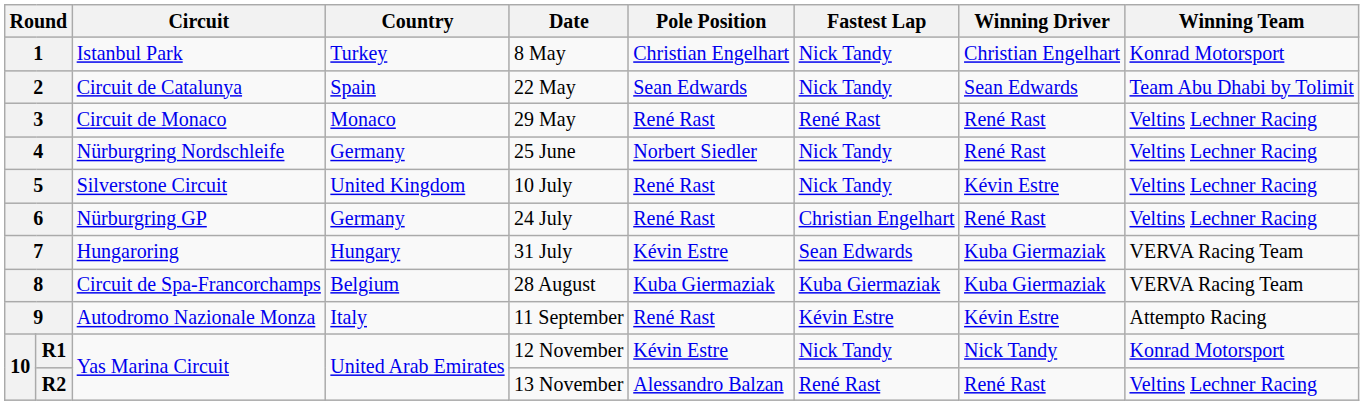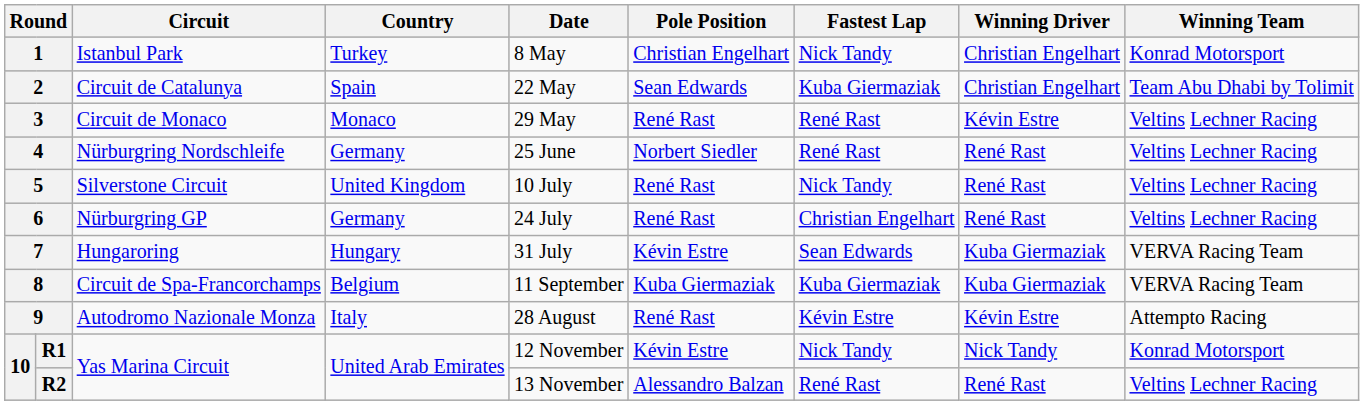 <table class="wikitable" style="font-size: 85%">
 <tr>
 <th colspan=2>Round</th>
 <th>Circuit</th>
 <th>Country</th>
 <th>Date</th>
 <th>Pole Position</th>
 <th>Fastest Lap</th>
 <th>Winning Driver</th>
 <th>Winning Team</th>
 </tr>
 <tr>
 <th colspan=2>1</th>
 <td> <a href='#'>Istanbul Park</a></td>
 <td><a href='#'>Turkey</a></td>
 <td>8 May</td>
 <td> <a href='#'>Christian Engelhart</a></td>
 <td> <a href='#'>Nick Tandy</a></td>
 <td> <a href='#'>Christian Engelhart</a></td>
 <td> <a href='#'>Konrad Motorsport</a></td>
 </tr>
 <tr>
 <th colspan=2>2</th>
 <td> <a href='#'>Circuit de Catalunya</a></td>
 <td><a href='#'>Spain</a></td>
 <td>22 May</td>
 <td> <a href='#'>Sean Edwards</a></td>
-<td> <a href='#'>Nick Tandy</a></td>
-<td> <a href='#'>Sean Edwards</a></td>
+<td> <a href='#'>Kuba Giermaziak</a></td>
+<td> <a href='#'>Christian Engelhart</a></td>
 <td> <a href='#'>Team Abu Dhabi by Tolimit</a></td>
 </tr>
 <tr>
 <th colspan=2>3</th>
 <td> <a href='#'>Circuit de Monaco</a></td>
 <td><a href='#'>Monaco</a></td>
 <td>29 May</td>
 <td> <a href='#'>René Rast</a></td>
 <td> <a href='#'>René Rast</a></td>
-<td> <a href='#'>René Rast</a></td>
+<td> <a href='#'>Kévin Estre</a></td>
 <td> <a href='#'>Veltins</a> <a href='#'>Lechner Racing</a></td>
 </tr>
 <tr>
 <th colspan=2>4</th>
 <td> <a href='#'>Nürburgring Nordschleife</a></td>
 <td><a href='#'>Germany</a></td>
 <td>25 June</td>
 <td> <a href='#'>Norbert Siedler</a></td>
-<td> <a href='#'>Nick Tandy</a></td>
+<td> <a href='#'>René Rast</a></td>
 <td> <a href='#'>René Rast</a></td>
 <td> <a href='#'>Veltins</a> <a href='#'>Lechner Racing</a></td>
 </tr>
 <tr>
 <th colspan=2>5</th>
 <td> <a href='#'>Silverstone Circuit</a></td>
 <td><a href='#'>United Kingdom</a></td>
 <td>10 July</td>
 <td> <a href='#'>René Rast</a></td>
 <td> <a href='#'>Nick Tandy</a></td>
-<td> <a href='#'>Kévin Estre</a></td>
+<td> <a href='#'>René Rast</a></td>
 <td> <a href='#'>Veltins</a> <a href='#'>Lechner Racing</a></td>
 </tr>
 <tr>
 <th colspan=2>6</th>
 <td> <a href='#'>Nürburgring GP</a></td>
 <td><a href='#'>Germany</a></td>
 <td>24 July</td>
 <td> <a href='#'>René Rast</a></td>
 <td> <a href='#'>Christian Engelhart</a></td>
 <td> <a href='#'>René Rast</a></td>
 <td> <a href='#'>Veltins</a> <a href='#'>Lechner Racing</a></td>
 </tr>
 <tr>
 <th colspan=2>7</th>
 <td> <a href='#'>Hungaroring</a></td>
 <td><a href='#'>Hungary</a></td>
 <td>31 July</td>
 <td> <a href='#'>Kévin Estre</a></td>
 <td> <a href='#'>Sean Edwards</a></td>
 <td> <a href='#'>Kuba Giermaziak</a></td>
 <td> VERVA Racing Team</td>
 </tr>
 <tr>
 <th colspan=2>8</th>
 <td> <a href='#'>Circuit de Spa-Francorchamps</a></td>
 <td><a href='#'>Belgium</a></td>
-<td>28 August</td>
+<td>11 September</td>
 <td> <a href='#'>Kuba Giermaziak</a></td>
 <td> <a href='#'>Kuba Giermaziak</a></td>
 <td> <a href='#'>Kuba Giermaziak</a></td>
 <td> VERVA Racing Team</td>
 </tr>
 <tr>
 <th colspan=2>9</th>
 <td> <a href='#'>Autodromo Nazionale Monza</a></td>
 <td><a href='#'>Italy</a></td>
-<td>11 September</td>
+<td>28 August</td>
 <td> <a href='#'>René Rast</a></td>
 <td> <a href='#'>Kévin Estre</a></td>
 <td> <a href='#'>Kévin Estre</a></td>
 <td> Attempto Racing</td>
 </tr>
 <tr>
 <th rowspan=2>10</th>
 <th>R1</th>
 <td rowspan=2> <a href='#'>Yas Marina Circuit</a></td>
 <td rowspan=2><a href='#'>United Arab Emirates</a></td>
 <td>12 November</td>
 <td> <a href='#'>Kévin Estre</a></td>
 <td> <a href='#'>Nick Tandy</a></td>
 <td> <a href='#'>Nick Tandy</a></td>
 <td> <a href='#'>Konrad Motorsport</a></td>
 </tr>
 <tr>
 <th>R2</th>
 <td>13 November</td>
 <td> <a href='#'>Alessandro Balzan</a></td>
 <td> <a href='#'>René Rast</a></td>
 <td> <a href='#'>René Rast</a></td>
 <td> <a href='#'>Veltins</a> <a href='#'>Lechner Racing</a></td>
 </tr>
 </table>
